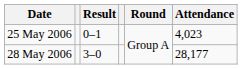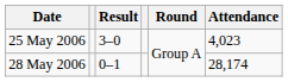 <table class="wikitable" style="font-size:90%">
 <tr>
 <th>Date</th>
 <th></th>
 <th>Result</th>
 <th></th>
 <th>Round</th>
 <th>Attendance</th>
 </tr>
 <tr>
 <td>25 May 2006</td>
 <td></td>
-<td>0–1</td>
+<td>3–0</td>
 <td></td>
 <td rowspan="2">Group A</td>
 <td>4,023</td>
 </tr>
 <tr>
 <td>28 May 2006</td>
 <td></td>
-<td>3–0</td>
+<td>0–1</td>
 <td></td>
-<td>28,177</td>
+<td>28,174</td>
 </tr>
 </table>
